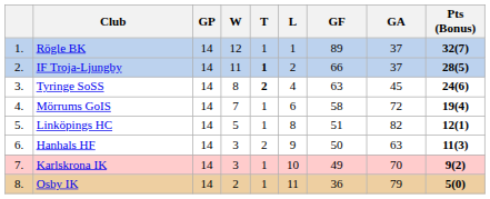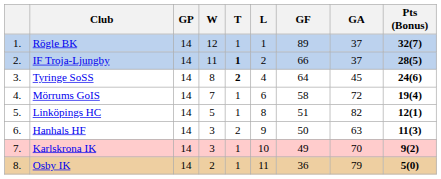 <table class="wikitable">
 <tr>
 <th width="30"></th>
 <th width="200">Club</th>
 <th width="30">GP</th>
 <th width="30">W</th>
 <th width="30">T</th>
 <th width="30">L</th>
 <th width="70">GF</th>
 <th width="70">GA</th>
 <th width="70">Pts (Bonus)</th>
 </tr>
 <tr bgcolor="#BCD2EE" align="center">
 <td>1.</td>
 <td align="left"><a href='#'>Rögle BK</a></td>
 <td>14</td>
 <td>12</td>
 <td>1</td>
 <td>1</td>
 <td>89</td>
 <td>37</td>
 <td><strong>32(7)</strong></td>
 </tr>
 <tr bgcolor="#BCD2EE" align="center">
 <td>2.</td>
 <td align="left"><a href='#'>IF Troja-Ljungby</a></td>
 <td>14</td>
 <td>11</td>
 <td><strong>1</strong></td>
 <td>2</td>
 <td>66</td>
 <td>37</td>
 <td><strong>28(5)</strong></td>
 </tr>
 <tr bgcolor="#FFFFFF" align="center">
 <td>3.</td>
 <td align="left"><a href='#'>Tyringe SoSS</a></td>
 <td>14</td>
 <td>8</td>
 <td><strong>2</strong></td>
 <td>4</td>
-<td>63</td>
+<td>64</td>
 <td>45</td>
 <td><strong>24(6)</strong></td>
 </tr>
 <tr bgcolor="#FFFFFF" align="center">
 <td>4.</td>
 <td align="left"><a href='#'>Mörrums GoIS</a></td>
 <td>14</td>
 <td>7</td>
 <td>1</td>
 <td>6</td>
 <td>58</td>
 <td>72</td>
 <td><strong>19(4)</strong></td>
 </tr>
 <tr bgcolor="#FFFFFF" align="center">
 <td>5.</td>
 <td align="left"><a href='#'>Linköpings HC</a></td>
 <td>14</td>
 <td>5</td>
 <td>1</td>
 <td>8</td>
 <td>51</td>
 <td>82</td>
 <td><strong>12(1)</strong></td>
 </tr>
 <tr bgcolor="#FFFFFF" align="center">
 <td>6.</td>
 <td align="left"><a href='#'>Hanhals HF</a></td>
 <td>14</td>
 <td>3</td>
 <td>2</td>
 <td>9</td>
 <td>50</td>
 <td>63</td>
 <td><strong>11(3)</strong></td>
 </tr>
 <tr bgcolor="#FFCCCC" align="center">
 <td>7.</td>
 <td align="left"><a href='#'>Karlskrona IK</a></td>
 <td>14</td>
 <td>3</td>
 <td>1</td>
 <td>10</td>
 <td>49</td>
 <td>70</td>
 <td><strong>9(2)</strong></td>
 </tr>
 <tr bgcolor="#EECFA1" align="center">
 <td>8.</td>
 <td align="left"><a href='#'>Osby IK</a></td>
 <td>14</td>
 <td>2</td>
 <td>1</td>
 <td>11</td>
 <td>36</td>
 <td>79</td>
 <td><strong>5(0)</strong></td>
 </tr>
 </table>
